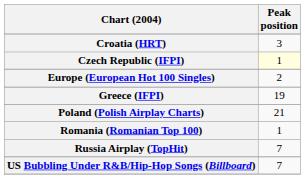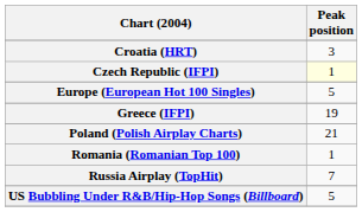 <table class="wikitable sortable plainrowheaders" style="text-align:center">
 <tr>
 <th scope="col">Chart (2004)</th>
 <th scope="col">Peak<br>position</th>
 </tr>
 <tr>
 </tr>
 <tr>
 </tr>
 <tr>
 </tr>
 <tr>
 </tr>
 <tr>
 </tr>
 <tr>
 </tr>
 <tr>
 <th scope="row">Croatia (<a href='#'>HRT</a>)</th>
 <td>3</td>
 </tr>
 <tr>
 <th scope="row">Czech Republic (<a href='#'>IFPI</a>)</th>
 <td style="background: lightyellow;">1</td>
 </tr>
 <tr>
 </tr>
 <tr>
 <th scope="row">Europe (<a href='#'>European Hot 100 Singles</a>)</th>
-<td>2</td>
+<td>5</td>
 </tr>
 <tr>
 </tr>
 <tr>
 </tr>
 <tr>
 <th scope="row">Greece (<a href='#'>IFPI</a>)</th>
 <td>19</td>
 </tr>
 <tr>
 </tr>
 <tr>
 </tr>
 <tr>
 </tr>
 <tr>
 </tr>
 <tr>
 </tr>
 <tr>
 </tr>
 <tr>
 </tr>
 <tr>
 </tr>
 <tr>
 </tr>
 <tr>
 <th scope="row">Poland (<a href='#'>Polish Airplay Charts</a>)</th>
 <td>21</td>
 </tr>
 <tr>
 <th scope="row">Romania (<a href='#'>Romanian Top 100</a>)</th>
 <td>1</td>
 </tr>
 <tr>
 <th scope="row">Russia Airplay (<a href='#'>TopHit</a>)</th>
 <td>7</td>
 </tr>
 <tr>
 </tr>
 <tr>
 </tr>
 <tr>
 </tr>
 <tr>
 </tr>
 <tr>
 </tr>
 <tr>
 <th scope="row">US <a href='#'>Bubbling Under R&B/Hip-Hop Songs</a> (<em><a href='#'>Billboard</a></em>)</th>
-<td>7</td>
+<td>5</td>
 </tr>
 <tr>
 </tr>
 </table>
